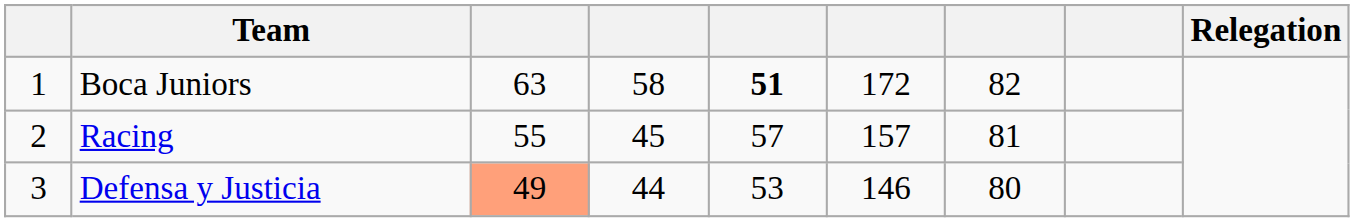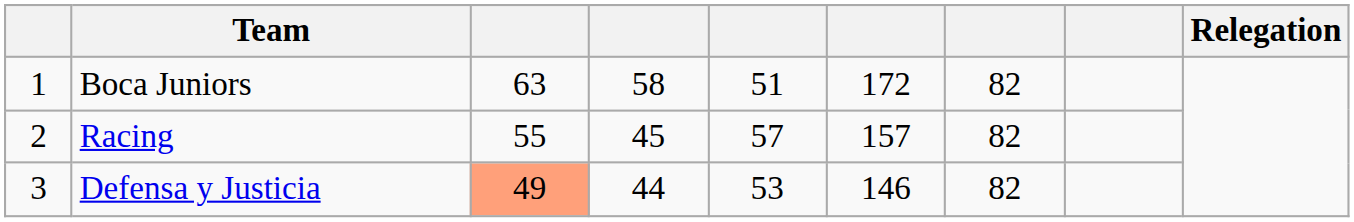 <table class="wikitable sortable" style="text-align: center;">
 <tr>
 <th width=25></th>
 <th width=185>Team</th>
 <th width=50></th>
 <th width=50></th>
 <th width=50></th>
 <th width=50></th>
 <th width=50></th>
 <th width=50></th>
 <th>Relegation</th>
 </tr>
 <tr>
 <td>1</td>
 <td align="left">Boca Juniors</td>
 <td>63</td>
 <td>58</td>
-<td><strong>51</strong></td>
+<td>51</td>
 <td>172</td>
 <td>82</td>
 <td><strong></strong></td>
 <td rowspan=22></td>
 </tr>
 <tr>
 <td>2</td>
 <td align="left"><a href='#'>Racing</a></td>
 <td>55</td>
 <td>45</td>
 <td>57</td>
 <td>157</td>
-<td>81</td>
+<td>82</td>
 <td><strong></strong></td>
 </tr>
 <tr>
 <td>3</td>
 <td align="left"><a href='#'>Defensa y Justicia</a></td>
 <td style="background: lightsalmon;">49</td>
 <td>44</td>
 <td>53</td>
 <td>146</td>
-<td>80</td>
+<td>82</td>
 <td><strong></strong></td>
 </tr>
 </table>
